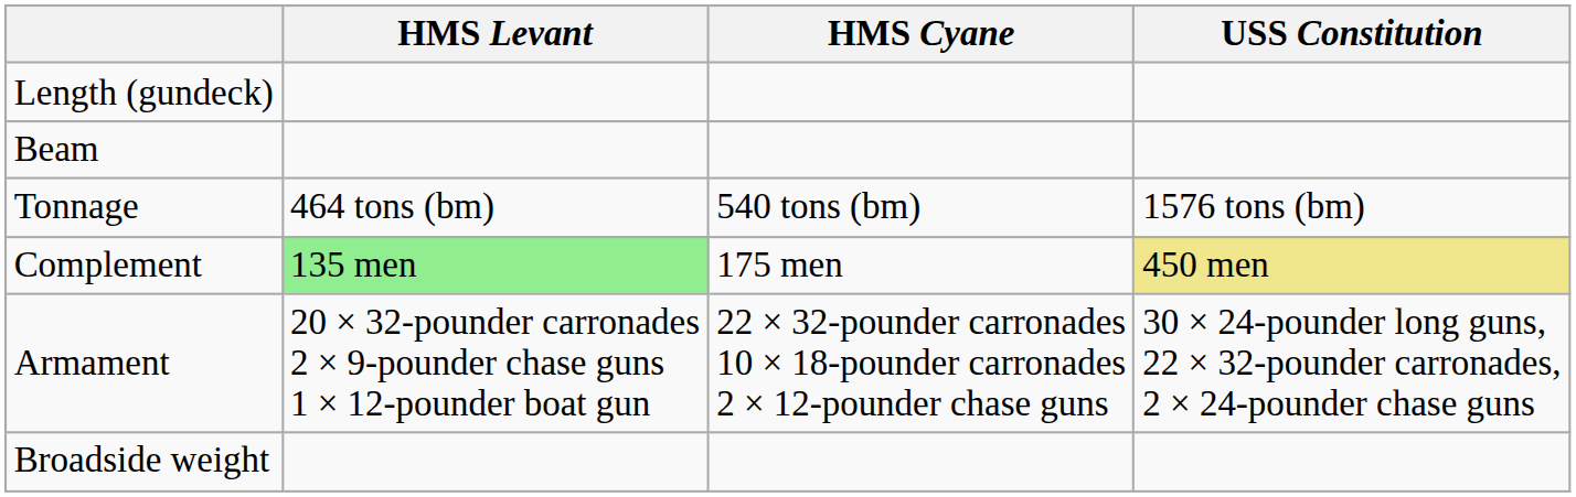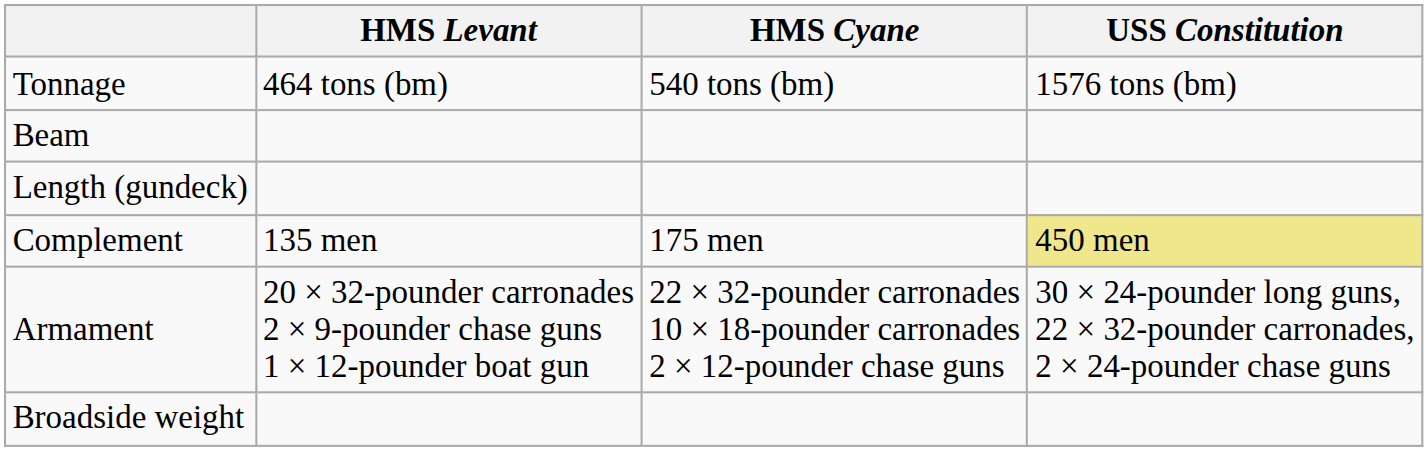 <table class="wikitable">
 <tr>
 <th></th>
 <th>HMS <em>Levant</em></th>
 <th>HMS <em>Cyane</em></th>
 <th>USS <em>Constitution</em></th>
 </tr>
 <tr>
-<td>Length (gundeck)</td>
-<td></td>
-<td></td>
-<td></td>
+<td>Tonnage</td>
+<td>464 tons (bm)</td>
+<td>540 tons (bm)</td>
+<td>1576 tons (bm)</td>
 </tr>
 <tr>
 <td>Beam</td>
 <td></td>
 <td></td>
 <td></td>
 </tr>
 <tr>
-<td>Tonnage</td>
-<td>464 tons (bm)</td>
-<td>540 tons (bm)</td>
-<td>1576 tons (bm)</td>
+<td>Length (gundeck)</td>
+<td></td>
+<td></td>
+<td></td>
 </tr>
 <tr>
 <td>Complement</td>
-<td style="background: lightgreen;">135 men</td>
+<td>135 men</td>
 <td>175 men</td>
 <td style="background: khaki;">450 men</td>
 </tr>
 <tr>
 <td>Armament</td>
 <td>20 × 32-pounder carronades<br> 2 × 9-pounder chase guns <br> 1 × 12-pounder boat gun</td>
 <td>22 × 32-pounder carronades <br> 10 × 18-pounder carronades <br> 2 × 12-pounder chase guns</td>
 <td>30 × 24-pounder long guns, <br>22 × 32-pounder carronades, <br>2 × 24-pounder chase guns</td>
 </tr>
 <tr>
 <td>Broadside weight</td>
 <td></td>
 <td></td>
 <td></td>
 </tr>
 </table>
